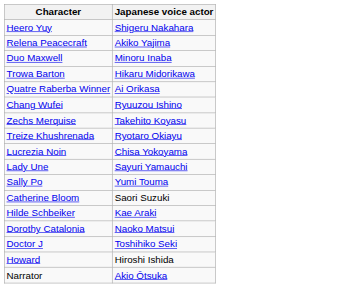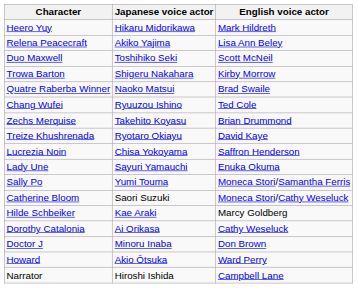 <table class="wikitable">
 <tr>
 <th>Character</th>
 <th>Japanese voice actor</th>
+<th>English voice actor</th>
 </tr>
 <tr>
 <td><a href='#'>Heero Yuy</a></td>
-<td><a href='#'>Shigeru Nakahara</a></td>
+<td><a href='#'>Hikaru Midorikawa</a></td>
+<td><a href='#'>Mark Hildreth</a></td>
 </tr>
 <tr>
 <td><a href='#'>Relena Peacecraft</a></td>
 <td><a href='#'>Akiko Yajima</a></td>
+<td><a href='#'>Lisa Ann Beley</a></td>
 </tr>
 <tr>
 <td><a href='#'>Duo Maxwell</a></td>
-<td><a href='#'>Minoru Inaba</a></td>
+<td><a href='#'>Toshihiko Seki</a></td>
+<td><a href='#'>Scott McNeil</a></td>
 </tr>
 <tr>
 <td><a href='#'>Trowa Barton</a></td>
-<td><a href='#'>Hikaru Midorikawa</a></td>
+<td><a href='#'>Shigeru Nakahara</a></td>
+<td><a href='#'>Kirby Morrow</a></td>
 </tr>
 <tr>
 <td><a href='#'>Quatre Raberba Winner</a></td>
-<td><a href='#'>Ai Orikasa</a></td>
+<td><a href='#'>Naoko Matsui</a></td>
+<td><a href='#'>Brad Swaile</a></td>
 </tr>
 <tr>
 <td><a href='#'>Chang Wufei</a></td>
 <td><a href='#'>Ryuuzou Ishino</a></td>
+<td><a href='#'>Ted Cole</a></td>
 </tr>
 <tr>
 <td><a href='#'>Zechs Merquise</a></td>
 <td><a href='#'>Takehito Koyasu</a></td>
+<td><a href='#'>Brian Drummond</a></td>
 </tr>
 <tr>
 <td><a href='#'>Treize Khushrenada</a></td>
 <td><a href='#'>Ryotaro Okiayu</a></td>
+<td><a href='#'>David Kaye</a></td>
 </tr>
 <tr>
 <td><a href='#'>Lucrezia Noin</a></td>
 <td><a href='#'>Chisa Yokoyama</a></td>
+<td><a href='#'>Saffron Henderson</a></td>
 </tr>
 <tr>
 <td><a href='#'>Lady Une</a></td>
 <td><a href='#'>Sayuri Yamauchi</a></td>
+<td><a href='#'>Enuka Okuma</a></td>
 </tr>
 <tr>
 <td><a href='#'>Sally Po</a></td>
 <td><a href='#'>Yumi Touma</a></td>
+<td><a href='#'>Moneca Stori</a>/<a href='#'>Samantha Ferris</a></td>
 </tr>
 <tr>
 <td><a href='#'>Catherine Bloom</a></td>
 <td>Saori Suzuki</td>
+<td><a href='#'>Moneca Stori</a>/<a href='#'>Cathy Weseluck</a></td>
 </tr>
 <tr>
 <td><a href='#'>Hilde Schbeiker</a></td>
 <td><a href='#'>Kae Araki</a></td>
+<td>Marcy Goldberg</td>
 </tr>
 <tr>
 <td><a href='#'>Dorothy Catalonia</a></td>
-<td><a href='#'>Naoko Matsui</a></td>
+<td><a href='#'>Ai Orikasa</a></td>
+<td><a href='#'>Cathy Weseluck</a></td>
 </tr>
 <tr>
 <td><a href='#'>Doctor J</a></td>
-<td><a href='#'>Toshihiko Seki</a></td>
+<td><a href='#'>Minoru Inaba</a></td>
+<td><a href='#'>Don Brown</a></td>
 </tr>
 <tr>
 <td><a href='#'>Howard</a></td>
-<td>Hiroshi Ishida</td>
+<td><a href='#'>Akio Ōtsuka</a></td>
+<td><a href='#'>Ward Perry</a></td>
 </tr>
 <tr>
 <td>Narrator</td>
-<td><a href='#'>Akio Ōtsuka</a></td>
+<td>Hiroshi Ishida</td>
+<td><a href='#'>Campbell Lane</a></td>
 </tr>
 </table>
